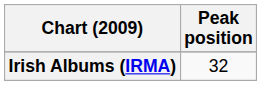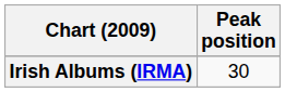 <table class="wikitable sortable plainrowheaders">
 <tr>
 <th scope="col">Chart (2009)</th>
 <th scope="col">Peak<br>position</th>
 </tr>
 <tr>
 </tr>
 <tr>
 </tr>
 <tr>
 </tr>
 <tr>
 <th scope="row">Irish Albums (<a href='#'>IRMA</a>)</th>
-<td style="text-align:center">32</td>
+<td style="text-align:center">30</td>
 </tr>
 <tr>
 </tr>
 <tr>
 </tr>
 <tr>
 </tr>
 <tr>
 </tr>
 </table>
